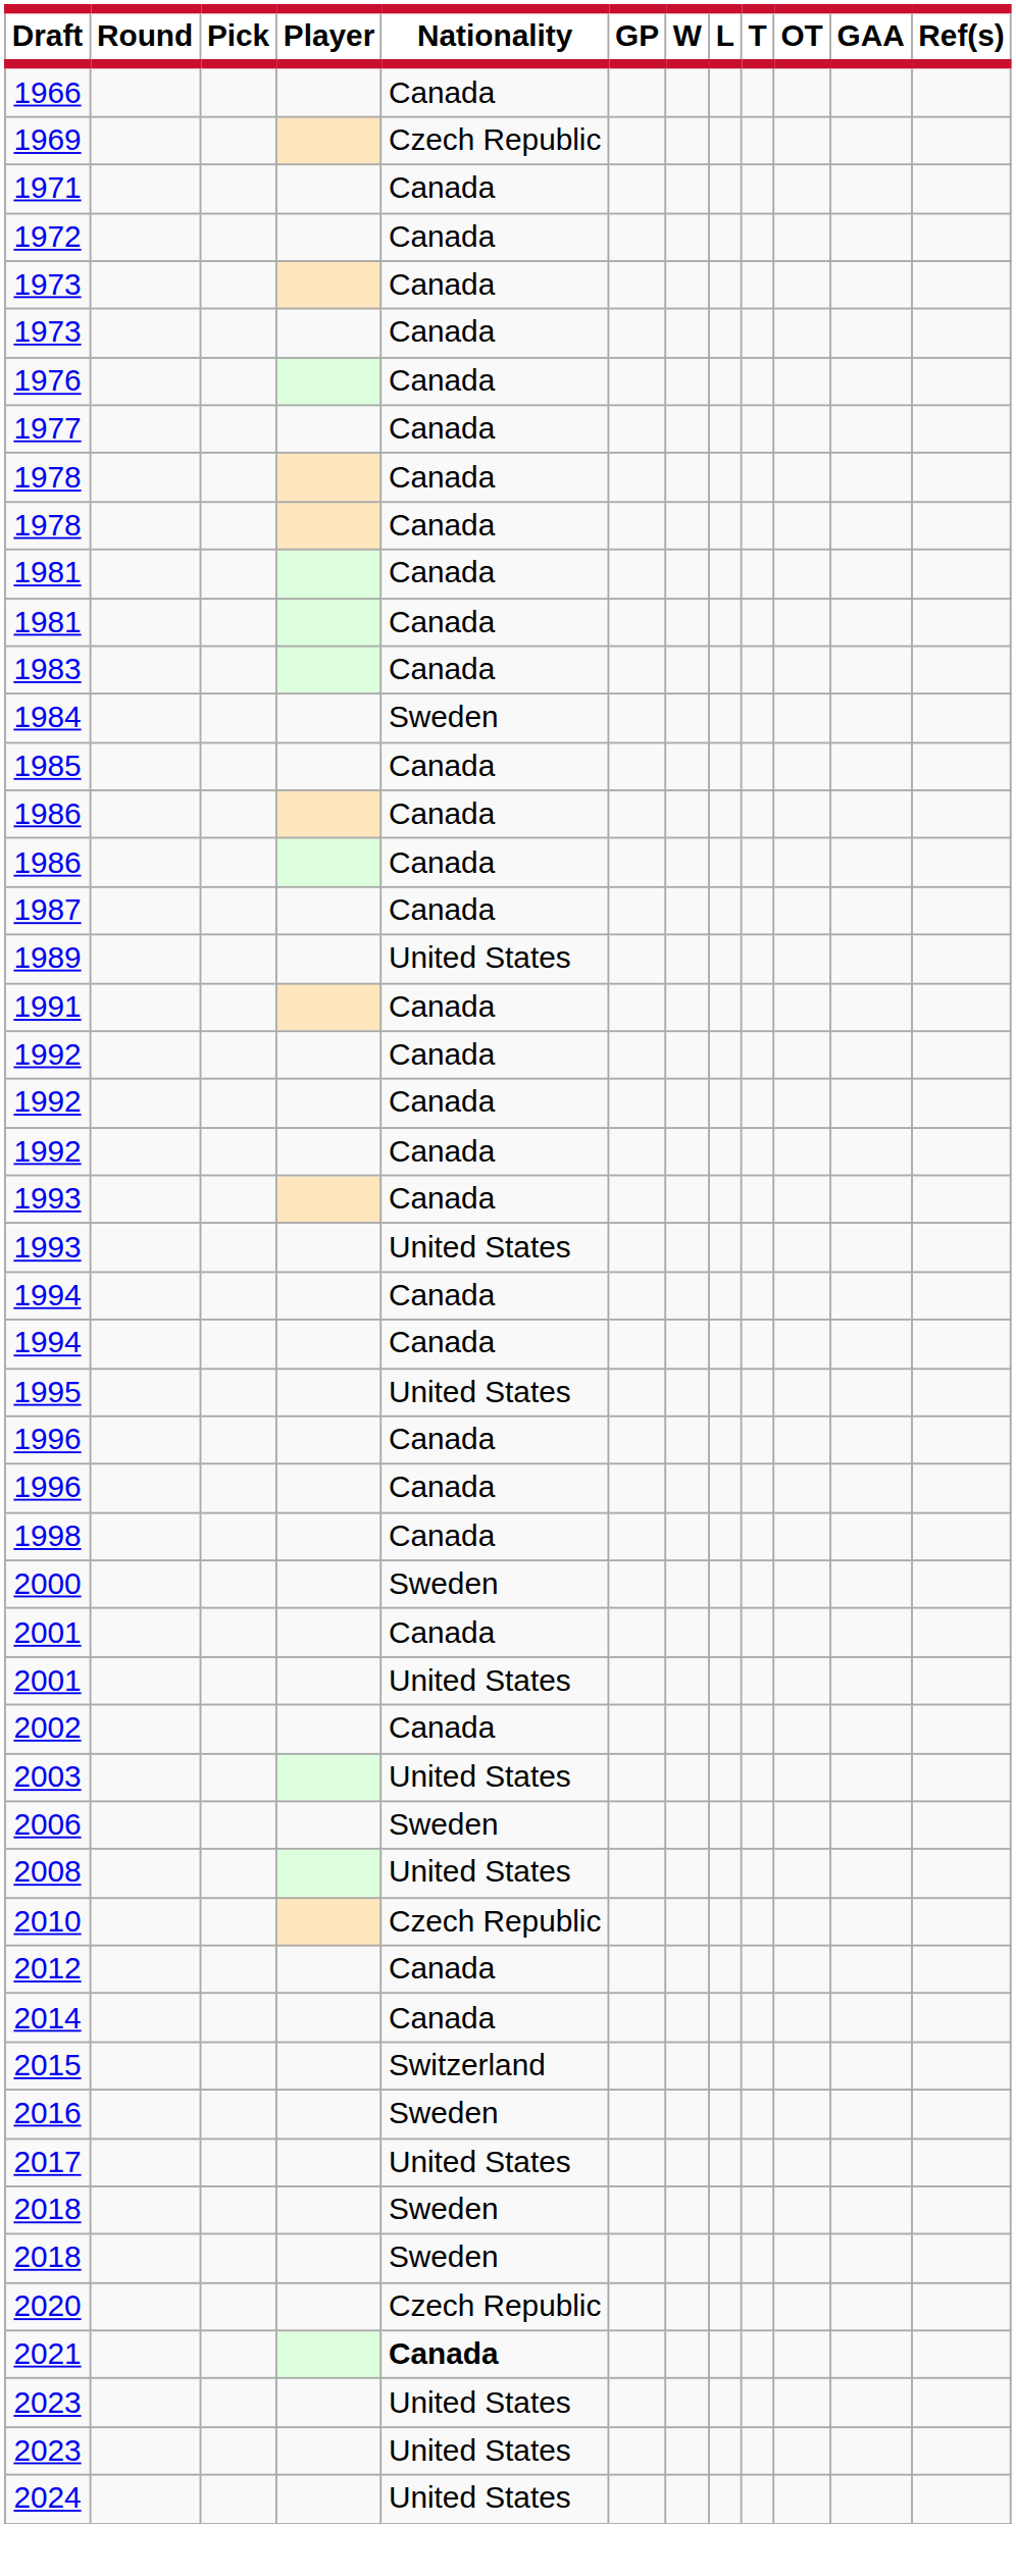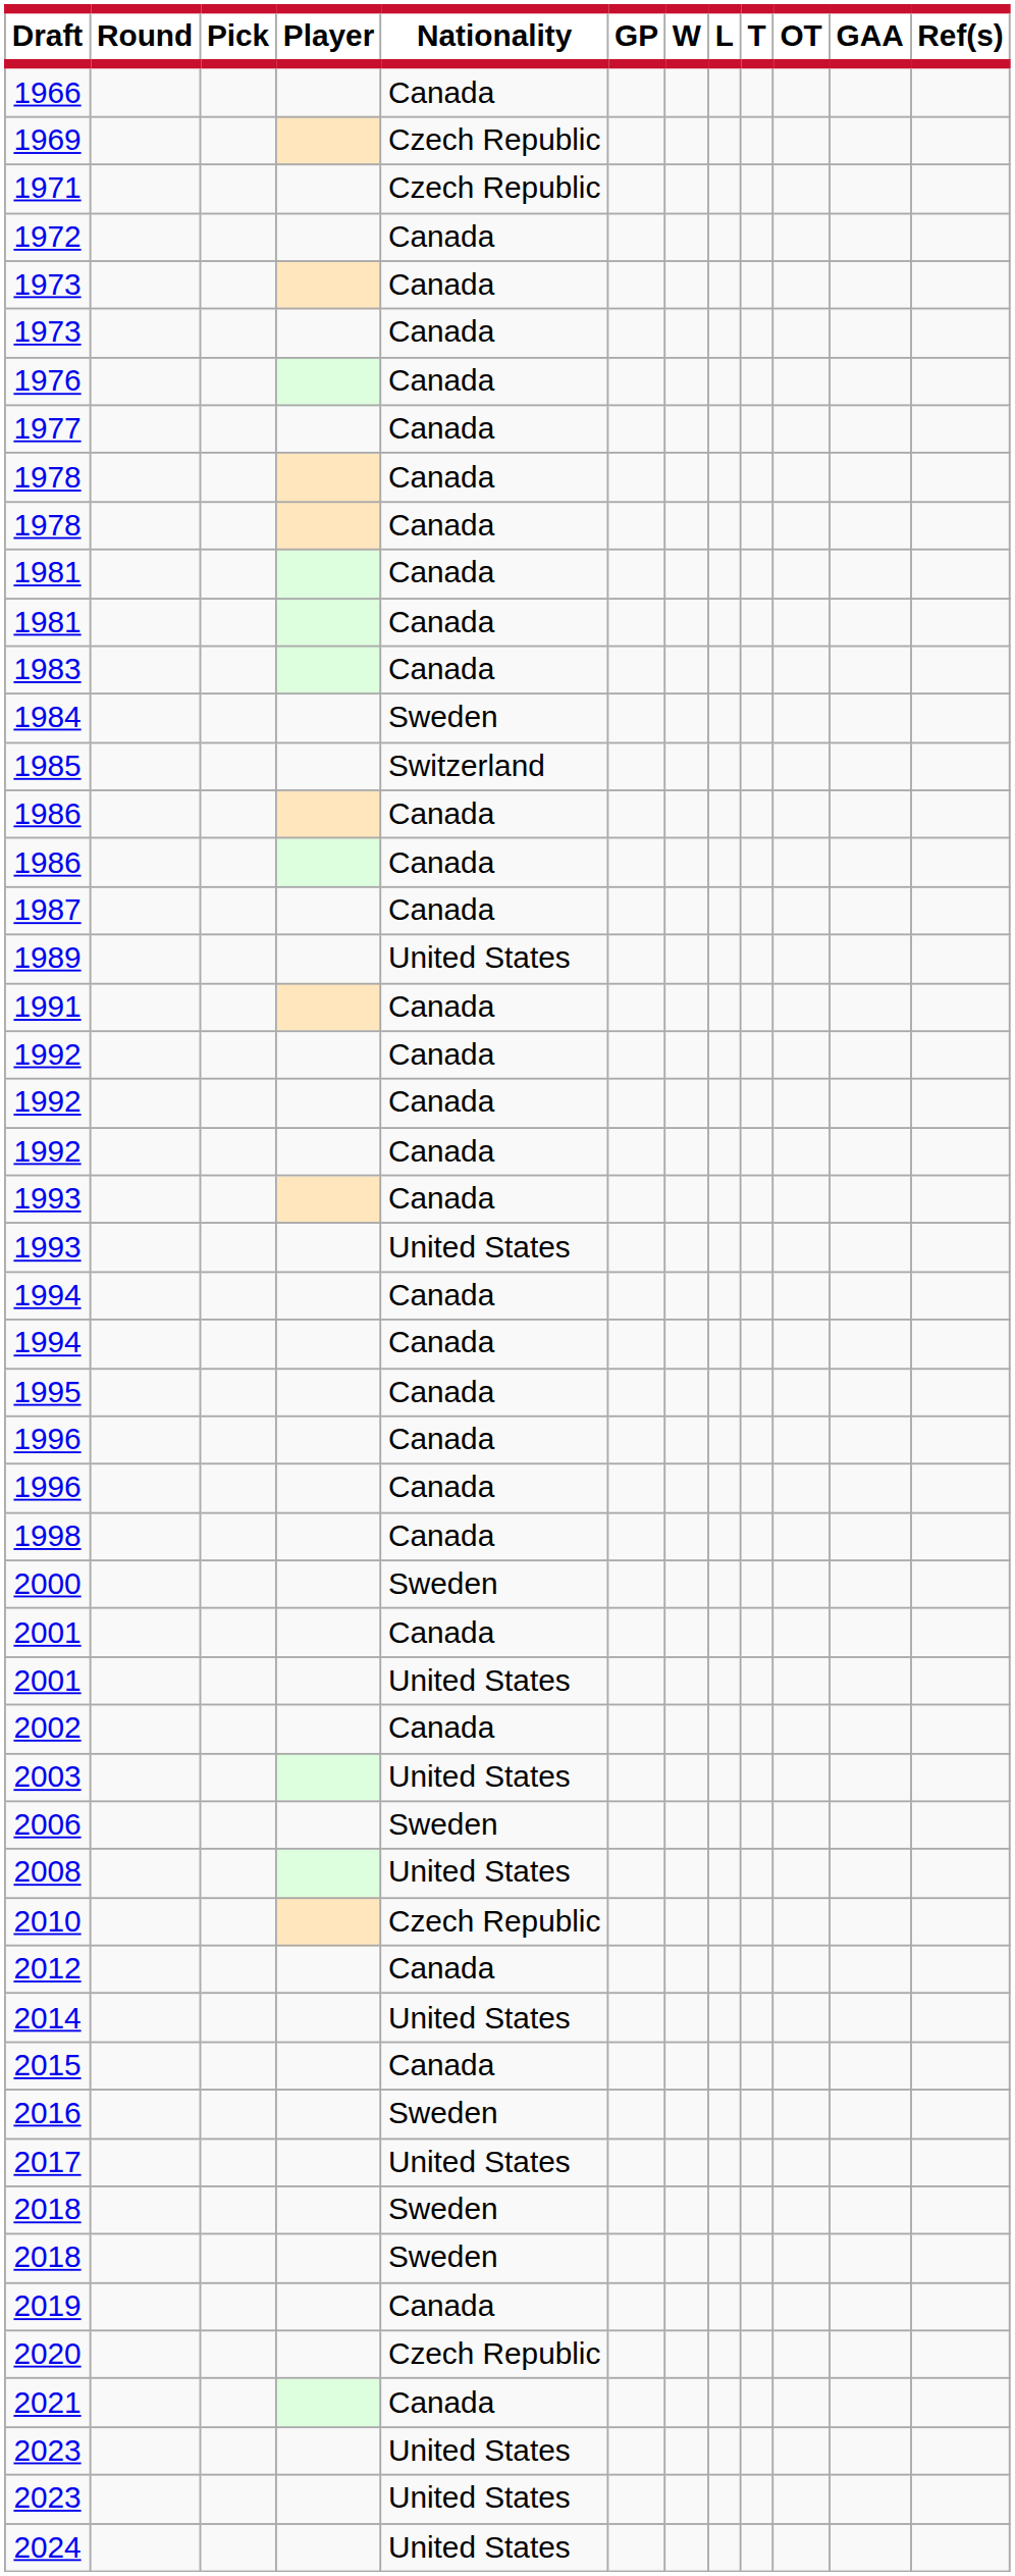 <table class="wikitable sortable plainrowheaders" style="text-align:center;">
 <tr>
 <th style="background:#FFFFFF; border-top:#C8102E 5px solid; border-bottom:#C8102E 5px solid;"!scope="col">Draft</th>
 <th style="background:#FFFFFF; border-top:#C8102E 5px solid; border-bottom:#C8102E 5px solid;"!scope="col">Round</th>
 <th style="background:#FFFFFF; border-top:#C8102E 5px solid; border-bottom:#C8102E 5px solid;"!scope="col">Pick</th>
 <th style="background:#FFFFFF; border-top:#C8102E 5px solid; border-bottom:#C8102E 5px solid;"!scope="col">Player</th>
 <th style="background:#FFFFFF; border-top:#C8102E 5px solid; border-bottom:#C8102E 5px solid;"!scope="col">Nationality</th>
 <th style="background:#FFFFFF; border-top:#C8102E 5px solid; border-bottom:#C8102E 5px solid;"!scope="col">GP</th>
 <th style="background:#FFFFFF; border-top:#C8102E 5px solid; border-bottom:#C8102E 5px solid;"!scope="col">W</th>
 <th style="background:#FFFFFF; border-top:#C8102E 5px solid; border-bottom:#C8102E 5px solid;"!scope="col">L</th>
 <th style="background:#FFFFFF; border-top:#C8102E 5px solid; border-bottom:#C8102E 5px solid;"!scope="col">T</th>
 <th style="background:#FFFFFF; border-top:#C8102E 5px solid; border-bottom:#C8102E 5px solid;"!scope="col">OT</th>
 <th style="background:#FFFFFF; border-top:#C8102E 5px solid; border-bottom:#C8102E 5px solid;"!scope="col">GAA</th>
 <th style="background:#FFFFFF; border-top:#C8102E 5px solid; border-bottom:#C8102E 5px solid;"!scope="col" class="unsortable">Ref(s)</th>
 </tr>
 <tr>
 <td scope="row"><a href='#'>1966</a></td>
 <td></td>
 <td></td>
 <td align="left"></td>
 <td align="left">Canada</td>
 <td></td>
 <td></td>
 <td></td>
 <td></td>
 <td></td>
 <td></td>
 <td></td>
 </tr>
 <tr>
 <td scope="row"><a href='#'>1969</a></td>
 <td></td>
 <td></td>
 <td bgcolor="#FFE6BD" align="left"></td>
 <td align="left">Czech Republic</td>
 <td></td>
 <td></td>
 <td></td>
 <td></td>
 <td></td>
 <td></td>
 <td></td>
 </tr>
 <tr>
 <td scope="row"><a href='#'>1971</a></td>
 <td></td>
 <td></td>
 <td align="left"></td>
-<td align="left">Canada</td>
+<td align="left">Czech Republic</td>
 <td></td>
 <td></td>
 <td></td>
 <td></td>
 <td></td>
 <td></td>
 <td></td>
 </tr>
 <tr>
 <td scope="row"><a href='#'>1972</a></td>
 <td></td>
 <td></td>
 <td align="left"></td>
 <td align="left">Canada</td>
 <td></td>
 <td></td>
 <td></td>
 <td></td>
 <td></td>
 <td></td>
 <td></td>
 </tr>
 <tr>
 <td scope="row"><a href='#'>1973</a></td>
 <td></td>
 <td></td>
 <td bgcolor="#FFE6BD" align="left"></td>
 <td align="left">Canada</td>
 <td></td>
 <td></td>
 <td></td>
 <td></td>
 <td></td>
 <td></td>
 <td></td>
 </tr>
 <tr>
 <td scope="row"><a href='#'>1973</a></td>
 <td></td>
 <td></td>
 <td align="left"></td>
 <td align="left">Canada</td>
 <td></td>
 <td></td>
 <td></td>
 <td></td>
 <td></td>
 <td></td>
 <td></td>
 </tr>
 <tr>
 <td scope="row"><a href='#'>1976</a></td>
 <td></td>
 <td></td>
 <td bgcolor="#DDFFDD" align="left"></td>
 <td align="left">Canada</td>
 <td></td>
 <td></td>
 <td></td>
 <td></td>
 <td></td>
 <td></td>
 <td></td>
 </tr>
 <tr>
 <td scope="row"><a href='#'>1977</a></td>
 <td></td>
 <td></td>
 <td align="left"></td>
 <td align="left">Canada</td>
 <td></td>
 <td></td>
 <td></td>
 <td></td>
 <td></td>
 <td></td>
 <td></td>
 </tr>
 <tr>
 <td scope="row"><a href='#'>1978</a></td>
 <td></td>
 <td></td>
 <td bgcolor="#FFE6BD" align="left"></td>
 <td align="left">Canada</td>
 <td></td>
 <td></td>
 <td></td>
 <td></td>
 <td></td>
 <td></td>
 <td></td>
 </tr>
 <tr>
 <td scope="row"><a href='#'>1978</a></td>
 <td></td>
 <td></td>
 <td bgcolor="#FFE6BD" align="left"></td>
 <td align="left">Canada</td>
 <td></td>
 <td></td>
 <td></td>
 <td></td>
 <td></td>
 <td></td>
 <td></td>
 </tr>
 <tr>
 <td scope="row"><a href='#'>1981</a></td>
 <td></td>
 <td></td>
 <td bgcolor="#DDFFDD" align="left"></td>
 <td align="left">Canada</td>
 <td></td>
 <td></td>
 <td></td>
 <td></td>
 <td></td>
 <td></td>
 <td></td>
 </tr>
 <tr>
 <td scope="row"><a href='#'>1981</a></td>
 <td></td>
 <td></td>
 <td bgcolor="#DDFFDD" align="left"></td>
 <td align="left">Canada</td>
 <td></td>
 <td></td>
 <td></td>
 <td></td>
 <td></td>
 <td></td>
 <td></td>
 </tr>
 <tr>
 <td scope="row"><a href='#'>1983</a></td>
 <td></td>
 <td></td>
 <td bgcolor="#DDFFDD" align="left"></td>
 <td align="left">Canada</td>
 <td></td>
 <td></td>
 <td></td>
 <td></td>
 <td></td>
 <td></td>
 <td></td>
 </tr>
 <tr>
 <td scope="row"><a href='#'>1984</a></td>
 <td></td>
 <td></td>
 <td align="left"></td>
 <td align="left">Sweden</td>
 <td></td>
 <td></td>
 <td></td>
 <td></td>
 <td></td>
 <td></td>
 <td></td>
 </tr>
 <tr>
 <td scope="row"><a href='#'>1985</a></td>
 <td></td>
 <td></td>
 <td align="left"></td>
-<td align="left">Canada</td>
+<td align="left">Switzerland</td>
 <td></td>
 <td></td>
 <td></td>
 <td></td>
 <td></td>
 <td></td>
 <td></td>
 </tr>
 <tr>
 <td scope="row"><a href='#'>1986</a></td>
 <td></td>
 <td></td>
 <td bgcolor="#FFE6BD" align="left"></td>
 <td align="left">Canada</td>
 <td></td>
 <td></td>
 <td></td>
 <td></td>
 <td></td>
 <td></td>
 <td></td>
 </tr>
 <tr>
 <td scope="row"><a href='#'>1986</a></td>
 <td></td>
 <td></td>
 <td bgcolor="#DDFFDD" align="left"></td>
 <td align="left">Canada</td>
 <td></td>
 <td></td>
 <td></td>
 <td></td>
 <td></td>
 <td></td>
 <td></td>
 </tr>
 <tr>
 <td scope="row"><a href='#'>1987</a></td>
 <td></td>
 <td></td>
 <td align="left"></td>
 <td align="left">Canada</td>
 <td></td>
 <td></td>
 <td></td>
 <td></td>
 <td></td>
 <td></td>
 <td></td>
 </tr>
 <tr>
 <td scope="row"><a href='#'>1989</a></td>
 <td></td>
 <td></td>
 <td align="left"></td>
 <td align="left">United States</td>
 <td></td>
 <td></td>
 <td></td>
 <td></td>
 <td></td>
 <td></td>
 <td></td>
 </tr>
 <tr>
 <td scope="row"><a href='#'>1991</a></td>
 <td></td>
 <td></td>
 <td bgcolor="#FFE6BD" align="left"></td>
 <td align="left">Canada</td>
 <td></td>
 <td></td>
 <td></td>
 <td></td>
 <td></td>
 <td></td>
 <td></td>
 </tr>
 <tr>
 <td scope="row"><a href='#'>1992</a></td>
 <td></td>
 <td></td>
 <td align="left"></td>
 <td align="left">Canada</td>
 <td></td>
 <td></td>
 <td></td>
 <td></td>
 <td></td>
 <td></td>
 <td></td>
 </tr>
 <tr>
 <td scope="row"><a href='#'>1992</a></td>
 <td></td>
 <td></td>
 <td align="left"></td>
 <td align="left">Canada</td>
 <td></td>
 <td></td>
 <td></td>
 <td></td>
 <td></td>
 <td></td>
 <td></td>
 </tr>
 <tr>
 <td scope="row"><a href='#'>1992</a></td>
 <td></td>
 <td></td>
 <td align="left"></td>
 <td align="left">Canada</td>
 <td></td>
 <td></td>
 <td></td>
 <td></td>
 <td></td>
 <td></td>
 <td></td>
 </tr>
 <tr>
 <td scope="row"><a href='#'>1993</a></td>
 <td></td>
 <td></td>
 <td bgcolor="#FFE6BD" align="left"></td>
 <td align="left">Canada</td>
 <td></td>
 <td></td>
 <td></td>
 <td></td>
 <td></td>
 <td></td>
 <td></td>
 </tr>
 <tr>
 <td scope="row"><a href='#'>1993</a></td>
 <td></td>
 <td></td>
 <td align="left"></td>
 <td align="left">United States</td>
 <td></td>
 <td></td>
 <td></td>
 <td></td>
 <td></td>
 <td></td>
 <td></td>
 </tr>
 <tr>
 <td scope="row"><a href='#'>1994</a></td>
 <td></td>
 <td></td>
 <td align="left"></td>
 <td align="left">Canada</td>
 <td></td>
 <td></td>
 <td></td>
 <td></td>
 <td></td>
 <td></td>
 <td></td>
 </tr>
 <tr>
 <td scope="row"><a href='#'>1994</a></td>
 <td></td>
 <td></td>
 <td align="left"></td>
 <td align="left">Canada</td>
 <td></td>
 <td></td>
 <td></td>
 <td></td>
 <td></td>
 <td></td>
 <td></td>
 </tr>
 <tr>
 <td scope="row"><a href='#'>1995</a></td>
 <td></td>
 <td></td>
 <td align="left"></td>
-<td align="left">United States</td>
+<td align="left">Canada</td>
 <td></td>
 <td></td>
 <td></td>
 <td></td>
 <td></td>
 <td></td>
 <td></td>
 </tr>
 <tr>
 <td scope="row"><a href='#'>1996</a></td>
 <td></td>
 <td></td>
 <td align="left"></td>
 <td align="left">Canada</td>
 <td></td>
 <td></td>
 <td></td>
 <td></td>
 <td></td>
 <td></td>
 <td></td>
 </tr>
 <tr>
 <td scope="row"><a href='#'>1996</a></td>
 <td></td>
 <td></td>
 <td align="left"></td>
 <td align="left">Canada</td>
 <td></td>
 <td></td>
 <td></td>
 <td></td>
 <td></td>
 <td></td>
 <td></td>
 </tr>
 <tr>
 <td scope="row"><a href='#'>1998</a></td>
 <td></td>
 <td></td>
 <td align="left"></td>
 <td align="left">Canada</td>
 <td></td>
 <td></td>
 <td></td>
 <td></td>
 <td></td>
 <td></td>
 <td></td>
 </tr>
 <tr>
 <td scope="row"><a href='#'>2000</a></td>
 <td></td>
 <td></td>
 <td align="left"></td>
 <td align="left">Sweden</td>
 <td></td>
 <td></td>
 <td></td>
 <td></td>
 <td></td>
 <td></td>
 <td></td>
 </tr>
 <tr>
 <td scope="row"><a href='#'>2001</a></td>
 <td></td>
 <td></td>
 <td align="left"></td>
 <td align="left">Canada</td>
 <td></td>
 <td></td>
 <td></td>
 <td></td>
 <td></td>
 <td></td>
 <td></td>
 </tr>
 <tr>
 <td scope="row"><a href='#'>2001</a></td>
 <td></td>
 <td></td>
 <td align="left"></td>
 <td align="left">United States</td>
 <td></td>
 <td></td>
 <td></td>
 <td></td>
 <td></td>
 <td></td>
 <td></td>
 </tr>
 <tr>
 <td scope="row"><a href='#'>2002</a></td>
 <td></td>
 <td></td>
 <td align="left"></td>
 <td align="left">Canada</td>
 <td></td>
 <td></td>
 <td></td>
 <td></td>
 <td></td>
 <td></td>
 <td></td>
 </tr>
 <tr>
 <td scope="row"><a href='#'>2003</a></td>
 <td></td>
 <td></td>
 <td bgcolor="#DDFFDD" align="left"></td>
 <td align="left">United States</td>
 <td></td>
 <td></td>
 <td></td>
 <td></td>
 <td></td>
 <td></td>
 <td></td>
 </tr>
 <tr>
 <td scope="row"><a href='#'>2006</a></td>
 <td></td>
 <td></td>
 <td align="left"></td>
 <td align="left">Sweden</td>
 <td></td>
 <td></td>
 <td></td>
 <td></td>
 <td></td>
 <td></td>
 <td></td>
 </tr>
 <tr>
 <td scope="row"><a href='#'>2008</a></td>
 <td></td>
 <td></td>
 <td bgcolor="#DDFFDD" align="left"></td>
 <td align="left">United States</td>
 <td></td>
 <td></td>
 <td></td>
 <td></td>
 <td></td>
 <td></td>
 <td></td>
 </tr>
 <tr>
 <td scope="row"><a href='#'>2010</a></td>
 <td></td>
 <td></td>
 <td bgcolor="#FFE6BD" align="left"></td>
 <td align="left">Czech Republic</td>
 <td></td>
 <td></td>
 <td></td>
 <td></td>
 <td></td>
 <td></td>
 <td></td>
 </tr>
 <tr>
 <td scope="row"><a href='#'>2012</a></td>
 <td></td>
 <td></td>
 <td align="left"></td>
 <td align="left">Canada</td>
 <td></td>
 <td></td>
 <td></td>
 <td></td>
 <td></td>
 <td></td>
 <td></td>
 </tr>
 <tr>
 <td scope="row"><a href='#'>2014</a></td>
 <td></td>
 <td></td>
 <td align="left"></td>
-<td align="left">Canada</td>
+<td align="left">United States</td>
 <td></td>
 <td></td>
 <td></td>
 <td></td>
 <td></td>
 <td></td>
 <td></td>
 </tr>
 <tr>
 <td scope="row"><a href='#'>2015</a></td>
 <td></td>
 <td></td>
 <td align="left"></td>
-<td align="left">Switzerland</td>
+<td align="left">Canada</td>
 <td></td>
 <td></td>
 <td></td>
 <td></td>
 <td></td>
 <td></td>
 <td></td>
 </tr>
 <tr>
 <td scope="row"><a href='#'>2016</a></td>
 <td></td>
 <td></td>
 <td align="left"></td>
 <td align="left">Sweden</td>
 <td></td>
 <td></td>
 <td></td>
 <td></td>
 <td></td>
 <td></td>
 <td></td>
 </tr>
 <tr>
 <td scope="row"><a href='#'>2017</a></td>
 <td></td>
 <td></td>
 <td align="left"></td>
 <td align="left">United States</td>
 <td></td>
 <td></td>
 <td></td>
 <td></td>
 <td></td>
 <td></td>
 <td></td>
 </tr>
 <tr>
 <td scope="row"><a href='#'>2018</a></td>
 <td></td>
 <td></td>
 <td align="left"></td>
 <td align="left">Sweden</td>
 <td></td>
 <td></td>
 <td></td>
 <td></td>
 <td></td>
 <td></td>
 <td></td>
 </tr>
 <tr>
 <td scope="row"><a href='#'>2018</a></td>
 <td></td>
 <td></td>
 <td align="left"></td>
 <td align="left">Sweden</td>
 <td></td>
 <td></td>
 <td></td>
 <td></td>
 <td></td>
 <td></td>
 <td></td>
 </tr>
 <tr>
+<td scope="row"><a href='#'>2019</a></td>
+<td></td>
+<td></td>
+<td align="left"></td>
+<td align="left">Canada</td>
+<td></td>
+<td></td>
+<td></td>
+<td></td>
+<td></td>
+<td></td>
+<td></td>
+</tr>
+<tr>
 <td scope="row"><a href='#'>2020</a></td>
 <td></td>
 <td></td>
 <td align="left"></td>
 <td align="left">Czech Republic</td>
 <td></td>
 <td></td>
 <td></td>
 <td></td>
 <td></td>
 <td></td>
 <td></td>
 </tr>
 <tr>
 <td scope="row"><a href='#'>2021</a></td>
 <td></td>
 <td></td>
 <td bgcolor="#DDFFDD" align="left"></td>
-<td align="left"><strong>Canada</strong></td>
+<td align="left">Canada</td>
 <td></td>
 <td></td>
 <td></td>
 <td></td>
 <td></td>
 <td></td>
 <td></td>
 </tr>
 <tr>
 <td scope="row"><a href='#'>2023</a></td>
 <td></td>
 <td></td>
 <td align="left"></td>
 <td align="left">United States</td>
 <td></td>
 <td></td>
 <td></td>
 <td></td>
 <td></td>
 <td></td>
 <td></td>
 </tr>
 <tr>
 <td scope="row"><a href='#'>2023</a></td>
 <td></td>
 <td></td>
 <td align="left"></td>
 <td align="left">United States</td>
 <td></td>
 <td></td>
 <td></td>
 <td></td>
 <td></td>
 <td></td>
 <td></td>
 </tr>
 <tr>
 <td scope="row"><a href='#'>2024</a></td>
 <td></td>
 <td></td>
 <td align="left"></td>
 <td align="left">United States</td>
 <td></td>
 <td></td>
 <td></td>
 <td></td>
 <td></td>
 <td></td>
 <td></td>
 </tr>
 </table>
